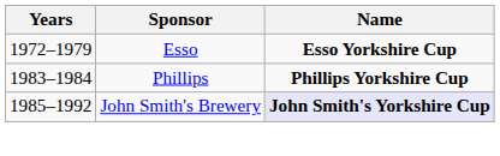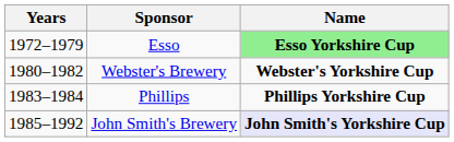 <table class="wikitable" style="text-align: center;">
 <tr>
 <th>Years</th>
 <th>Sponsor</th>
 <th>Name</th>
 </tr>
 <tr>
 <td>1972–1979</td>
 <td><a href='#'>Esso</a></td>
-<td><strong>Esso Yorkshire Cup</strong></td>
+<td style="background: lightgreen;"><strong>Esso Yorkshire Cup</strong></td>
+</tr>
+<tr>
+<td>1980–1982</td>
+<td><a href='#'>Webster's Brewery</a></td>
+<td><strong>Webster's Yorkshire Cup</strong></td>
 </tr>
 <tr>
 <td>1983–1984</td>
 <td><a href='#'>Phillips</a></td>
 <td><strong>Phillips Yorkshire Cup</strong></td>
 </tr>
 <tr>
 <td>1985–1992</td>
 <td><a href='#'>John Smith's Brewery</a></td>
 <td style="background: lavender;"><strong>John Smith's Yorkshire Cup</strong></td>
 </tr>
 </table>
